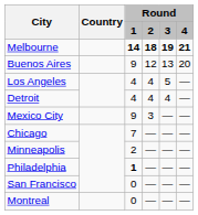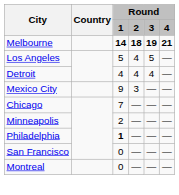 <table class="wikitable">
 <tr>
 <th rowspan=2>City</th>
 <th rowspan=2>Country</th>
 <th colspan=4 style="background:silver;">Round</th>
 </tr>
 <tr>
 <th style="background:silver;">1</th>
 <th style="background:silver;">2</th>
 <th style="background:silver;">3</th>
 <th style="background:silver;">4</th>
 </tr>
 <tr>
 <td><a href='#'>Melbourne</a></td>
 <td></td>
 <td style="text-align:center;"><strong>14</strong></td>
 <td style="text-align:center;"><strong>18</strong></td>
 <td style="text-align:center;"><strong>19</strong></td>
 <td style="text-align:center;"><strong>21</strong></td>
 </tr>
 <tr>
-<td><a href='#'>Buenos Aires</a></td>
-<td></td>
-<td style="text-align:center;">9</td>
-<td style="text-align:center;">12</td>
-<td style="text-align:center;">13</td>
-<td style="text-align:center;">20</td>
-</tr>
-<tr>
 <td><a href='#'>Los Angeles</a></td>
 <td rowspan=2></td>
-<td style="text-align:center;">4</td>
+<td style="text-align:center;">5</td>
 <td style="text-align:center;">4</td>
 <td style="text-align:center;">5</td>
 <td style="text-align:center;">—</td>
 </tr>
 <tr>
 <td><a href='#'>Detroit</a></td>
 <td style="text-align:center;">4</td>
 <td style="text-align:center;">4</td>
 <td style="text-align:center;">4</td>
 <td style="text-align:center;">—</td>
 </tr>
 <tr>
 <td><a href='#'>Mexico City</a></td>
 <td></td>
 <td style="text-align:center;">9</td>
 <td style="text-align:center;">3</td>
 <td style="text-align:center;">—</td>
 <td style="text-align:center;">—</td>
 </tr>
 <tr>
 <td><a href='#'>Chicago</a></td>
 <td rowspan=4></td>
 <td style="text-align:center;">7</td>
 <td style="text-align:center;">—</td>
 <td style="text-align:center;">—</td>
 <td style="text-align:center;">—</td>
 </tr>
 <tr>
 <td><a href='#'>Minneapolis</a></td>
 <td style="text-align:center;">2</td>
 <td style="text-align:center;">—</td>
 <td style="text-align:center;">—</td>
 <td style="text-align:center;">—</td>
 </tr>
 <tr>
 <td><a href='#'>Philadelphia</a></td>
 <td style="text-align:center;"><strong>1</strong></td>
 <td style="text-align:center;">—</td>
 <td style="text-align:center;">—</td>
 <td style="text-align:center;">—</td>
 </tr>
 <tr>
 <td><a href='#'>San Francisco</a></td>
 <td style="text-align:center;">0</td>
 <td style="text-align:center;">—</td>
 <td style="text-align:center;">—</td>
 <td style="text-align:center;">—</td>
 </tr>
 <tr>
 <td><a href='#'>Montreal</a></td>
 <td></td>
 <td style="text-align:center;">0</td>
 <td style="text-align:center;">—</td>
 <td style="text-align:center;">—</td>
 <td style="text-align:center;">—</td>
 </tr>
 </table>
